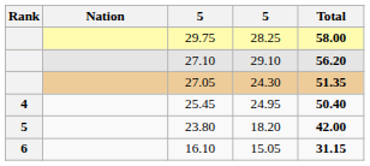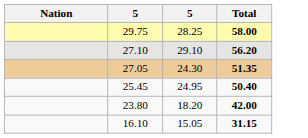 <table class="wikitable sortable" style="text-align:center; font-size:85%">
 <tr>
-<th scope="col" style="width:20px;">Rank</th>
 <th scope="col" style="width:120px;">Nation</th>
 <th scope="col" style="width:60px;">5 </th>
 <th scope="col" style="width:60px;">5 </th>
 <th scope="col" style="width:60px;">Total</th>
 </tr>
 <tr bgcolor="fffcaf">
-<th scope="row"></th>
 <td align="left"></td>
 <td>29.75</td>
 <td>28.25</td>
 <td><strong>58.00</strong></td>
 </tr>
 <tr bgcolor="e5e5e5">
-<th scope="row"></th>
 <td align="left"></td>
 <td>27.10</td>
 <td>29.10</td>
 <td><strong>56.20</strong></td>
 </tr>
 <tr bgcolor="eecc99">
-<th scope="row"></th>
 <td align="left"></td>
 <td>27.05</td>
 <td>24.30</td>
 <td><strong>51.35</strong></td>
 </tr>
 <tr>
-<th scope="row">4</th>
 <td align="left"></td>
 <td>25.45</td>
 <td>24.95</td>
 <td><strong>50.40</strong></td>
 </tr>
 <tr>
-<th scope="row">5</th>
 <td align="left"></td>
 <td>23.80</td>
 <td>18.20</td>
 <td><strong>42.00</strong></td>
 </tr>
 <tr>
-<th scope="row">6</th>
 <td align="left"></td>
 <td>16.10</td>
 <td>15.05</td>
 <td><strong>31.15</strong></td>
 </tr>
 </table>
